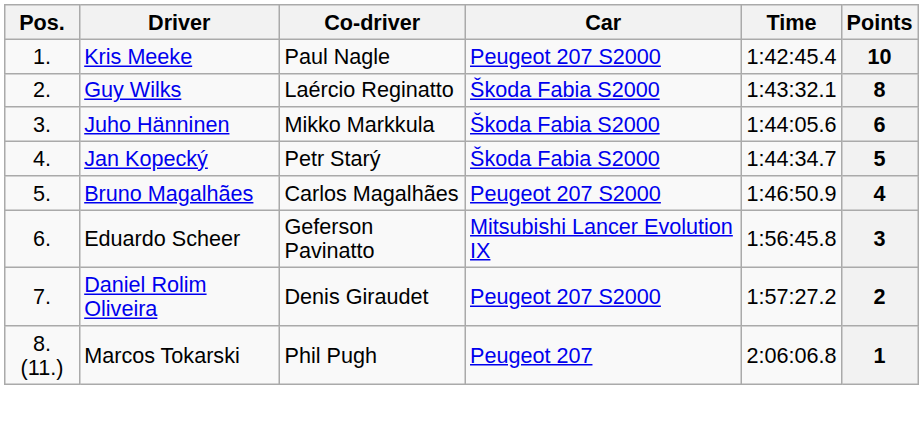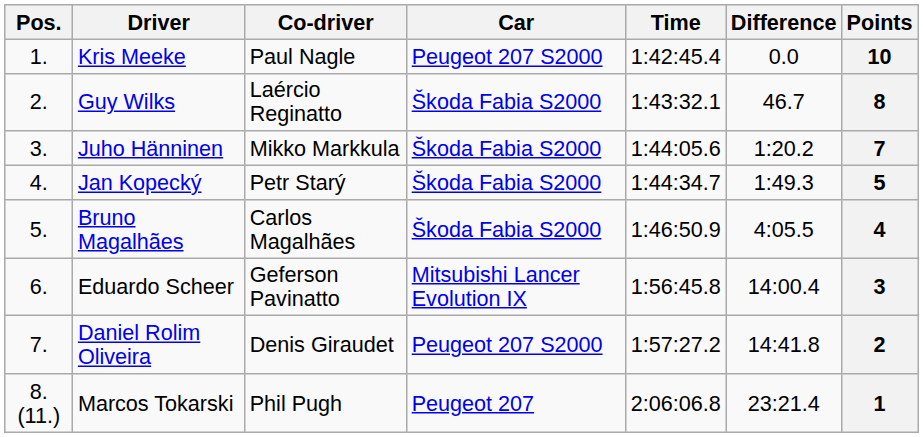 <table class="wikitable" style="text-align: center; font-size: 90%; max-width: 950px;">
 <tr>
 <th>Pos.</th>
 <th>Driver</th>
 <th>Co-driver</th>
 <th>Car</th>
 <th>Time</th>
+<th>Difference</th>
 <th>Points</th>
 </tr>
 <tr>
 <td>1.</td>
 <td align="left"> <a href='#'>Kris Meeke</a></td>
 <td align="left"> Paul Nagle</td>
 <td align="left"><a href='#'>Peugeot 207 S2000</a></td>
 <td>1:42:45.4</td>
+<td>0.0</td>
 <th>10</th>
 </tr>
 <tr>
 <td>2.</td>
 <td align="left"> <a href='#'>Guy Wilks</a></td>
 <td align="left"> Laércio Reginatto</td>
 <td align="left"><a href='#'>Škoda Fabia S2000</a></td>
 <td>1:43:32.1</td>
+<td>46.7</td>
 <th>8</th>
 </tr>
 <tr>
 <td>3.</td>
 <td align="left"> <a href='#'>Juho Hänninen</a></td>
 <td align="left"> Mikko Markkula</td>
 <td align="left"><a href='#'>Škoda Fabia S2000</a></td>
 <td>1:44:05.6</td>
-<th>6</th>
+<td>1:20.2</td>
+<th>7</th>
 </tr>
 <tr>
 <td>4.</td>
 <td align="left"> <a href='#'>Jan Kopecký</a></td>
 <td align="left"> Petr Starý</td>
 <td align="left"><a href='#'>Škoda Fabia S2000</a></td>
 <td>1:44:34.7</td>
+<td>1:49.3</td>
 <th>5</th>
 </tr>
 <tr>
 <td>5.</td>
 <td align="left"> <a href='#'>Bruno Magalhães</a></td>
 <td align="left"> Carlos Magalhães</td>
-<td align="left"><a href='#'>Peugeot 207 S2000</a></td>
+<td align="left"><a href='#'>Škoda Fabia S2000</a></td>
 <td>1:46:50.9</td>
+<td>4:05.5</td>
 <th>4</th>
 </tr>
 <tr>
 <td>6.</td>
 <td align="left"> Eduardo Scheer</td>
 <td align="left"> Geferson Pavinatto</td>
 <td align="left"><a href='#'>Mitsubishi Lancer Evolution IX</a></td>
 <td>1:56:45.8</td>
+<td>14:00.4</td>
 <th>3</th>
 </tr>
 <tr>
 <td>7.</td>
 <td align="left"> <a href='#'>Daniel Rolim Oliveira</a></td>
 <td align="left"> Denis Giraudet</td>
 <td align="left"><a href='#'>Peugeot 207 S2000</a></td>
 <td>1:57:27.2</td>
+<td>14:41.8</td>
 <th>2</th>
 </tr>
 <tr>
 <td>8. (11.)</td>
 <td align="left"> Marcos Tokarski</td>
 <td align="left"> Phil Pugh</td>
 <td align="left"><a href='#'>Peugeot 207</a></td>
 <td>2:06:06.8</td>
+<td>23:21.4</td>
 <th>1</th>
 </tr>
 </table>
